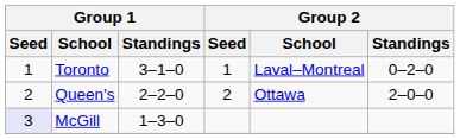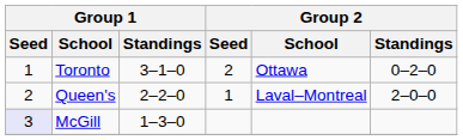 <table class="wikitable">
 <tr>
 <th colspan=3>Group 1</th>
 <th colspan=3>Group 2</th>
 </tr>
 <tr>
 <th>Seed</th>
 <th>School</th>
 <th>Standings</th>
 <th>Seed</th>
 <th>School</th>
 <th>Standings</th>
 </tr>
 <tr>
 <td align=center>1</td>
 <td><a href='#'>Toronto</a></td>
 <td align=center>3–1–0</td>
-<td align=center>1</td>
-<td><a href='#'>Laval–Montreal</a></td>
+<td align=center>2</td>
+<td><a href='#'>Ottawa</a></td>
 <td align=center>0–2–0</td>
 </tr>
 <tr>
 <td align=center>2</td>
 <td><a href='#'>Queen's</a></td>
 <td align=center>2–2–0</td>
-<td align=center>2</td>
-<td><a href='#'>Ottawa</a></td>
+<td align=center>1</td>
+<td><a href='#'>Laval–Montreal</a></td>
 <td align=center>2–0–0</td>
 </tr>
 <tr>
 <td align=center style="background: lavender;">3</td>
 <td><a href='#'>McGill</a></td>
 <td align=center>1–3–0</td>
 <td></td>
 <td></td>
 <td></td>
 </tr>
 <tr>
 </tr>
 </table>
